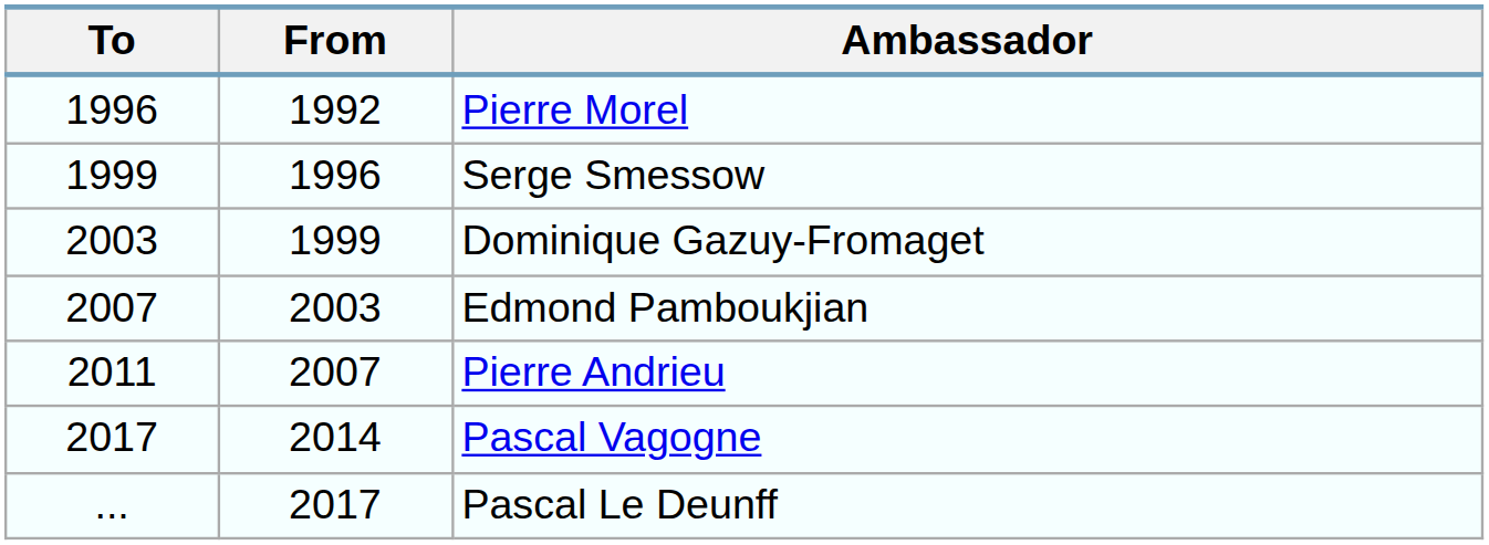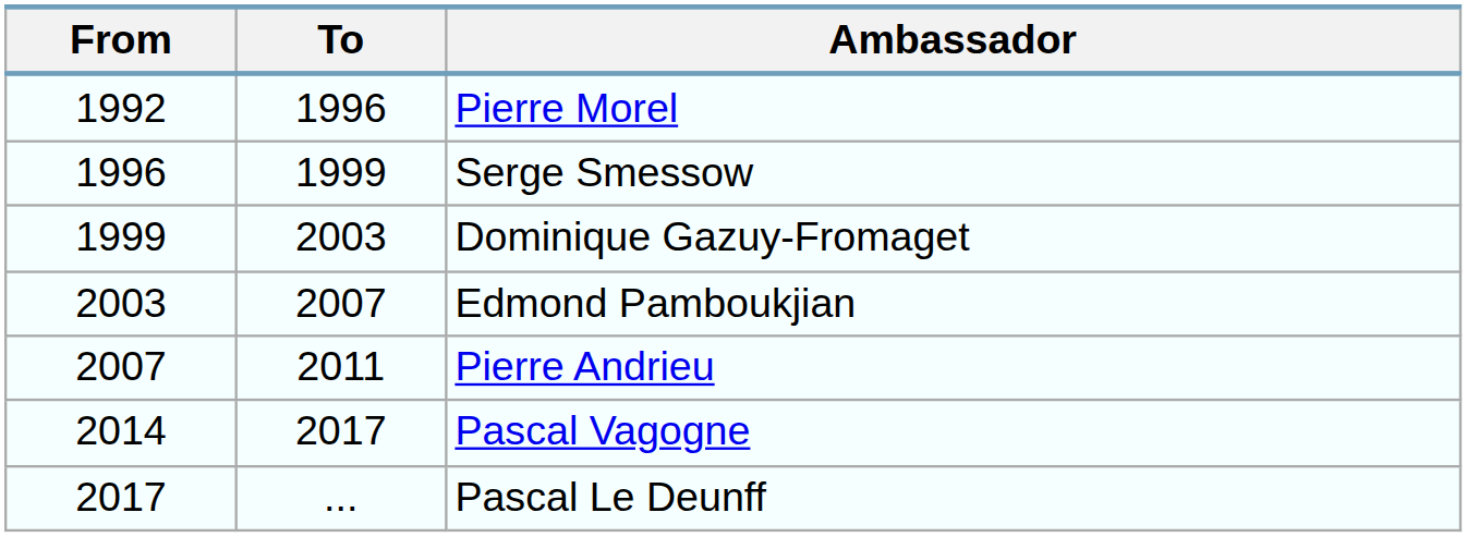 <table class="wikitable" width="45%" style="border: 1px solid #6F9EBB; background-color:#F5FFFF;">
 <tr style="border-bottom:2px solid #6F9EBB; border-top:2px solid #6F9EBB;">
+<th>From</th>
 <th>To</th>
-<th>From</th>
 <th>Ambassador</th>
 </tr>
 <tr>
+<td align="center">1992</td>
 <td align="center">1996</td>
-<td align="center">1992</td>
 <td><a href='#'>Pierre Morel</a></td>
 </tr>
 <tr>
+<td align="center">1996</td>
 <td align="center">1999</td>
-<td align="center">1996</td>
 <td>Serge Smessow </td>
 </tr>
 <tr>
+<td align="center">1999</td>
 <td align="center">2003</td>
-<td align="center">1999</td>
 <td>Dominique Gazuy-Fromaget</td>
 </tr>
 <tr>
+<td align="center">2003</td>
 <td align="center">2007</td>
-<td align="center">2003</td>
 <td>Edmond Pamboukjian</td>
 </tr>
 <tr>
+<td align="center">2007</td>
 <td align="center">2011</td>
-<td align="center">2007</td>
 <td><a href='#'>Pierre Andrieu</a></td>
 </tr>
 <tr>
+<td align="center">2014</td>
 <td align="center">2017</td>
-<td align="center">2014</td>
 <td><a href='#'>Pascal Vagogne</a></td>
 </tr>
 <tr>
+<td align="center">2017</td>
 <td align="center">...</td>
-<td align="center">2017</td>
 <td>Pascal Le Deunff </td>
 </tr>
 </table>
